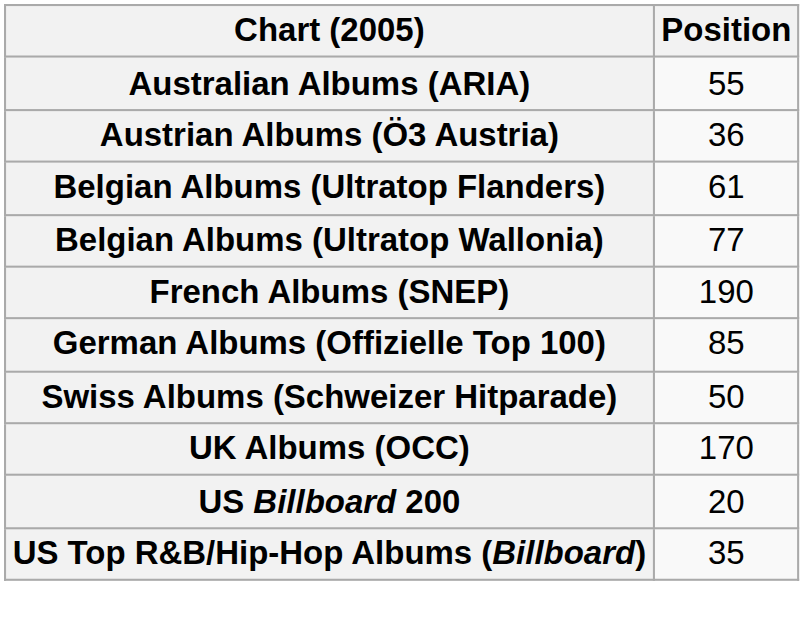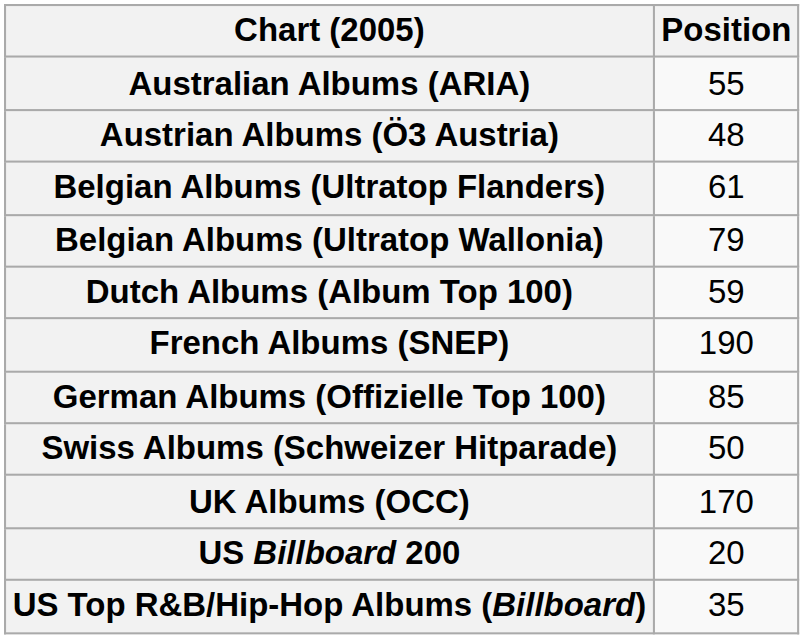 <table class="wikitable sortable plainrowheaders" style="text-align:center">
 <tr>
 <th scope="col">Chart (2005)</th>
 <th scope="col">Position</th>
 </tr>
 <tr>
 <th scope="row">Australian Albums (ARIA)</th>
 <td>55</td>
 </tr>
 <tr>
 <th scope="row">Austrian Albums (Ö3 Austria)</th>
-<td>36</td>
+<td>48</td>
 </tr>
 <tr>
 <th scope="row">Belgian Albums (Ultratop Flanders)</th>
 <td>61</td>
 </tr>
 <tr>
 <th scope="row">Belgian Albums (Ultratop Wallonia)</th>
-<td>77</td>
+<td>79</td>
+</tr>
+<tr>
+<th scope="row">Dutch Albums (Album Top 100)</th>
+<td>59</td>
 </tr>
 <tr>
 <th scope="row">French Albums (SNEP)</th>
 <td>190</td>
 </tr>
 <tr>
 <th scope="row">German Albums (Offizielle Top 100)</th>
 <td>85</td>
 </tr>
 <tr>
 <th scope="row">Swiss Albums (Schweizer Hitparade)</th>
 <td>50</td>
 </tr>
 <tr>
 <th scope="row">UK Albums (OCC)</th>
 <td>170</td>
 </tr>
 <tr>
 <th scope="row">US <em>Billboard</em> 200</th>
 <td>20</td>
 </tr>
 <tr>
 <th scope="row">US Top R&B/Hip-Hop Albums (<em>Billboard</em>)</th>
 <td>35</td>
 </tr>
 </table>
